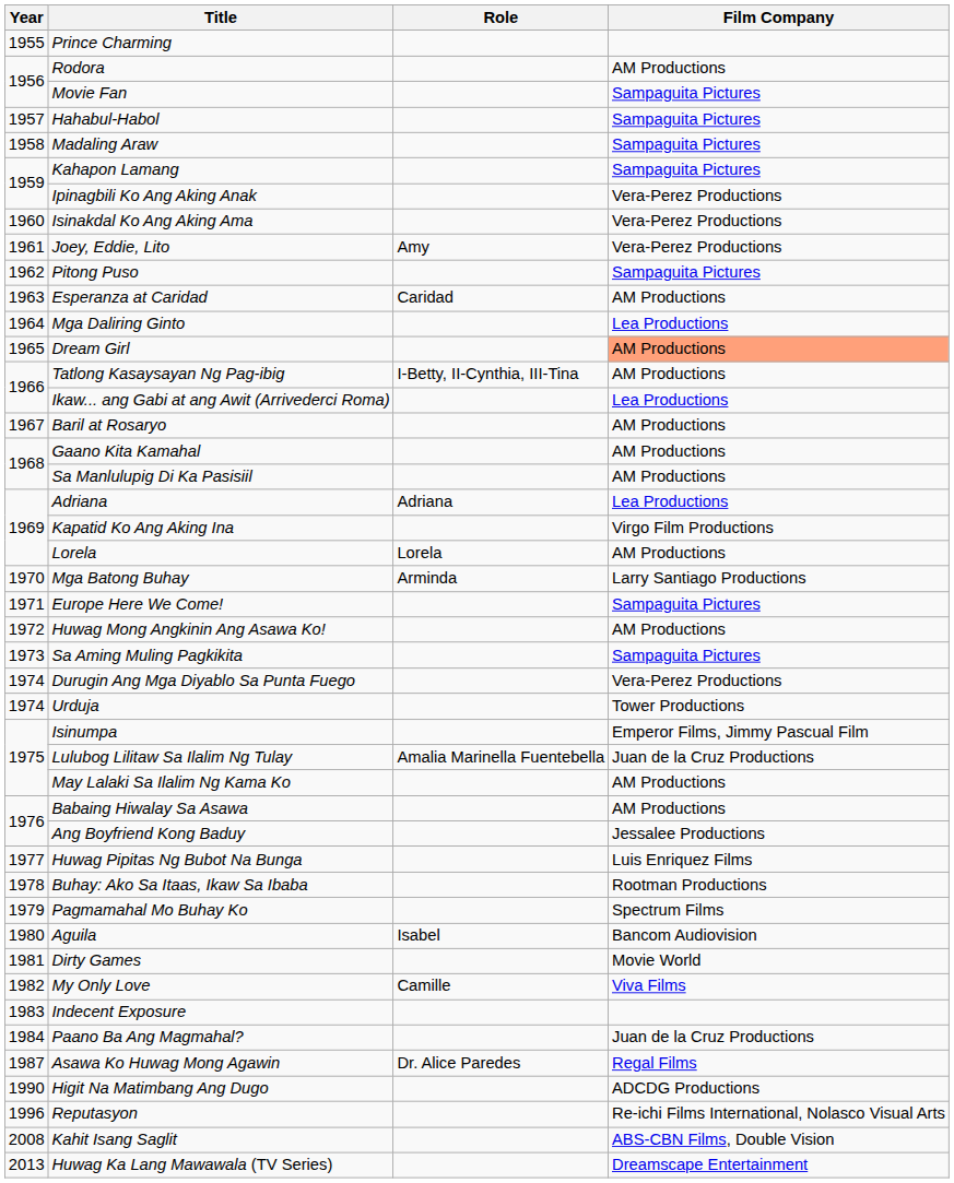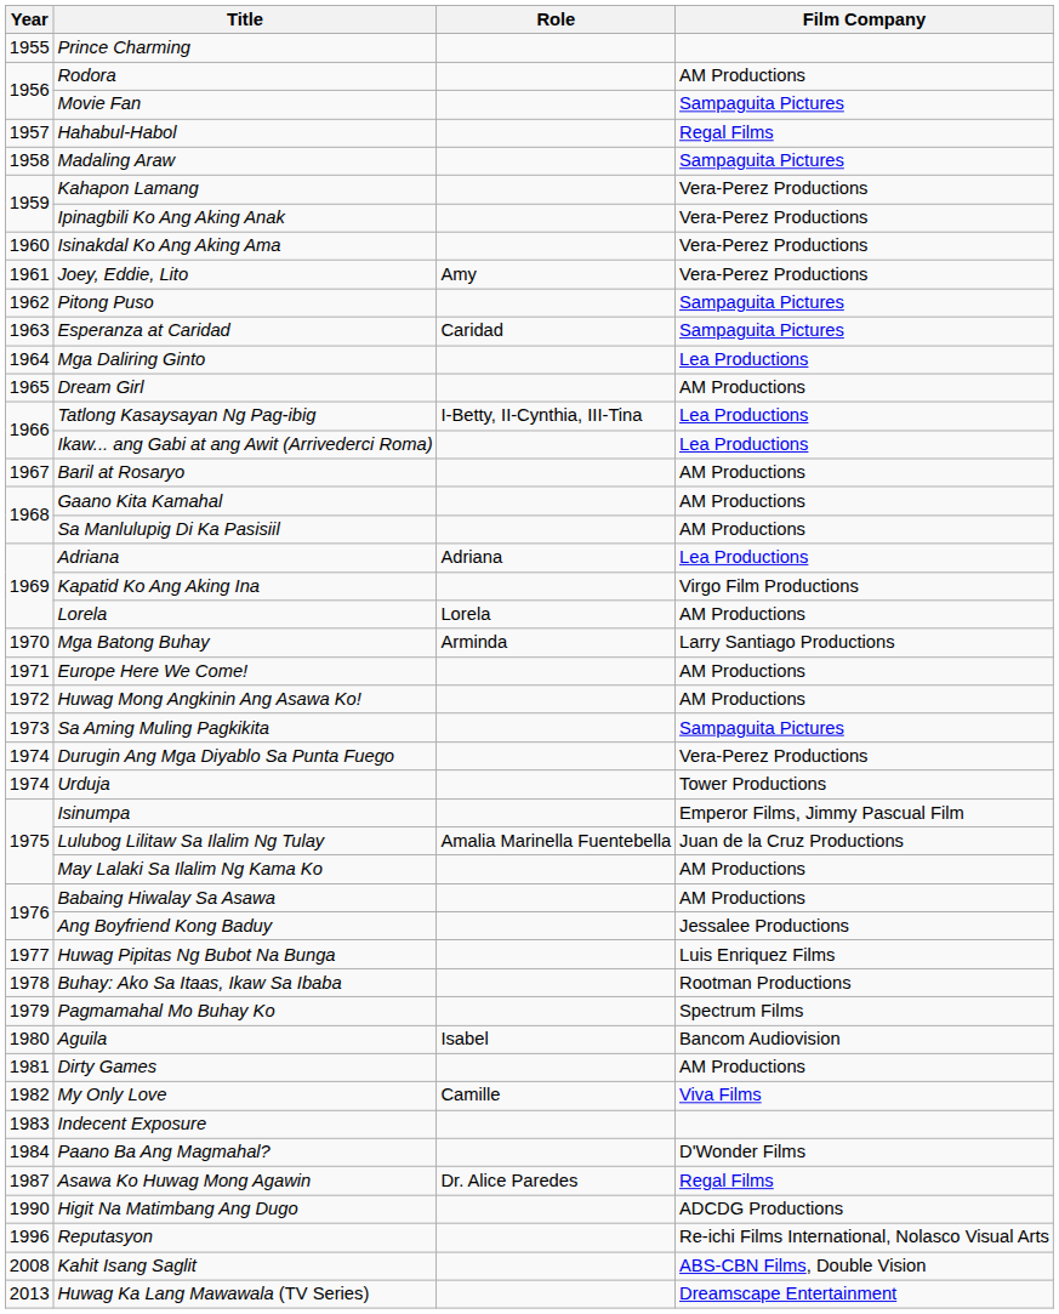 <table class="wikitable">
 <tr>
 <th>Year</th>
 <th>Title</th>
 <th>Role</th>
 <th>Film Company</th>
 </tr>
 <tr>
 <td>1955</td>
 <td><em>Prince Charming</em></td>
 <td></td>
 <td></td>
 </tr>
 <tr>
 <td rowspan="2">1956</td>
 <td><em>Rodora</em></td>
 <td></td>
 <td>AM Productions</td>
 </tr>
 <tr>
 <td><em>Movie Fan</em></td>
 <td></td>
 <td><a href='#'>Sampaguita Pictures</a></td>
 </tr>
 <tr>
 <td>1957</td>
 <td><em>Hahabul-Habol</em></td>
 <td></td>
-<td><a href='#'>Sampaguita Pictures</a></td>
+<td><a href='#'>Regal Films</a></td>
 </tr>
 <tr>
 <td>1958</td>
 <td><em>Madaling Araw</em></td>
 <td></td>
 <td><a href='#'>Sampaguita Pictures</a></td>
 </tr>
 <tr>
 <td rowspan="2">1959</td>
 <td><em>Kahapon Lamang</em></td>
 <td></td>
-<td><a href='#'>Sampaguita Pictures</a></td>
+<td>Vera-Perez Productions</td>
 </tr>
 <tr>
 <td><em>Ipinagbili Ko Ang Aking Anak</em></td>
 <td></td>
 <td>Vera-Perez Productions</td>
 </tr>
 <tr>
 <td>1960</td>
 <td><em>Isinakdal Ko Ang Aking Ama</em></td>
 <td></td>
 <td>Vera-Perez Productions</td>
 </tr>
 <tr>
 <td>1961</td>
 <td><em>Joey, Eddie, Lito</em></td>
 <td>Amy</td>
 <td>Vera-Perez Productions</td>
 </tr>
 <tr>
 <td>1962</td>
 <td><em>Pitong Puso</em></td>
 <td></td>
 <td><a href='#'>Sampaguita Pictures</a></td>
 </tr>
 <tr>
 <td>1963</td>
 <td><em>Esperanza at Caridad</em></td>
 <td>Caridad</td>
-<td>AM Productions</td>
+<td><a href='#'>Sampaguita Pictures</a></td>
 </tr>
 <tr>
 <td>1964</td>
 <td><em>Mga Daliring Ginto</em></td>
 <td></td>
 <td><a href='#'>Lea Productions</a></td>
 </tr>
 <tr>
 <td>1965</td>
 <td><em>Dream Girl</em></td>
 <td></td>
-<td style="background: lightsalmon;">AM Productions</td>
+<td>AM Productions</td>
 </tr>
 <tr>
 <td rowspan="2">1966</td>
 <td><em>Tatlong Kasaysayan Ng Pag-ibig</em></td>
 <td>I-Betty, II-Cynthia, III-Tina</td>
-<td>AM Productions</td>
+<td><a href='#'>Lea Productions</a> </td>
 </tr>
 <tr>
 <td><em>Ikaw... ang Gabi at ang Awit (Arrivederci Roma)</em></td>
 <td></td>
 <td><a href='#'>Lea Productions</a> </td>
 </tr>
 <tr>
 <td>1967</td>
 <td><em>Baril at Rosaryo</em></td>
 <td></td>
 <td>AM Productions</td>
 </tr>
 <tr>
 <td rowspan="2">1968</td>
 <td><em>Gaano Kita Kamahal</em></td>
 <td></td>
 <td>AM Productions</td>
 </tr>
 <tr>
 <td><em>Sa Manlulupig Di Ka Pasisiil</em></td>
 <td></td>
 <td>AM Productions</td>
 </tr>
 <tr>
 <td rowspan="3">1969</td>
 <td><em>Adriana</em></td>
 <td>Adriana</td>
 <td><a href='#'>Lea Productions</a> </td>
 </tr>
 <tr>
 <td><em>Kapatid Ko Ang Aking Ina</em></td>
 <td></td>
 <td>Virgo Film Productions</td>
 </tr>
 <tr>
 <td><em>Lorela</em></td>
 <td>Lorela</td>
 <td>AM Productions</td>
 </tr>
 <tr>
 <td>1970</td>
 <td><em>Mga Batong Buhay</em></td>
 <td>Arminda</td>
 <td>Larry Santiago Productions</td>
 </tr>
 <tr>
 <td>1971</td>
 <td><em>Europe Here We Come!</em></td>
 <td></td>
-<td><a href='#'>Sampaguita Pictures</a></td>
+<td>AM Productions</td>
 </tr>
 <tr>
 <td>1972</td>
 <td><em>Huwag Mong Angkinin Ang Asawa Ko!</em></td>
 <td></td>
 <td>AM Productions</td>
 </tr>
 <tr>
 <td>1973</td>
 <td><em>Sa Aming Muling Pagkikita</em></td>
 <td></td>
 <td><a href='#'>Sampaguita Pictures</a></td>
 </tr>
 <tr>
 <td>1974</td>
 <td><em>Durugin Ang Mga Diyablo Sa Punta Fuego</em></td>
 <td></td>
 <td>Vera-Perez Productions</td>
 </tr>
 <tr>
 <td>1974</td>
 <td><em>Urduja</em></td>
 <td></td>
 <td>Tower Productions</td>
 </tr>
 <tr>
 <td rowspan="3">1975</td>
 <td><em>Isinumpa</em></td>
 <td></td>
 <td>Emperor Films, Jimmy Pascual Film</td>
 </tr>
 <tr>
 <td><em>Lulubog Lilitaw Sa Ilalim Ng Tulay</em></td>
 <td>Amalia Marinella Fuentebella</td>
 <td>Juan de la Cruz Productions</td>
 </tr>
 <tr>
 <td><em>May Lalaki Sa Ilalim Ng Kama Ko</em></td>
 <td></td>
 <td>AM Productions</td>
 </tr>
 <tr>
 <td rowspan="2">1976</td>
 <td><em>Babaing Hiwalay Sa Asawa</em></td>
 <td></td>
 <td>AM Productions</td>
 </tr>
 <tr>
 <td><em>Ang Boyfriend Kong Baduy</em></td>
 <td></td>
 <td>Jessalee Productions</td>
 </tr>
 <tr>
 <td>1977</td>
 <td><em>Huwag Pipitas Ng Bubot Na Bunga</em></td>
 <td></td>
 <td>Luis Enriquez Films</td>
 </tr>
 <tr>
 <td>1978</td>
 <td><em>Buhay: Ako Sa Itaas, Ikaw Sa Ibaba</em></td>
 <td></td>
 <td>Rootman Productions</td>
 </tr>
 <tr>
 <td>1979</td>
 <td><em>Pagmamahal Mo Buhay Ko</em></td>
 <td></td>
 <td>Spectrum Films</td>
 </tr>
 <tr>
 <td>1980</td>
 <td><em>Aguila</em></td>
 <td>Isabel</td>
 <td>Bancom Audiovision</td>
 </tr>
 <tr>
 <td>1981</td>
 <td><em>Dirty Games</em></td>
 <td></td>
-<td>Movie World</td>
+<td>AM Productions</td>
 </tr>
 <tr>
 <td>1982</td>
 <td><em>My Only Love</em></td>
 <td>Camille</td>
 <td><a href='#'>Viva Films</a></td>
 </tr>
 <tr>
 <td>1983</td>
 <td><em>Indecent Exposure</em></td>
 <td></td>
 <td></td>
 </tr>
 <tr>
 <td>1984</td>
 <td><em>Paano Ba Ang Magmahal?</em></td>
 <td></td>
-<td>Juan de la Cruz Productions</td>
+<td>D'Wonder Films</td>
 </tr>
 <tr>
 <td>1987</td>
 <td><em>Asawa Ko Huwag Mong Agawin</em></td>
 <td>Dr. Alice Paredes</td>
 <td><a href='#'>Regal Films</a></td>
 </tr>
 <tr>
 <td>1990</td>
 <td><em>Higit Na Matimbang Ang Dugo</em></td>
 <td></td>
 <td>ADCDG Productions</td>
 </tr>
 <tr>
 <td>1996</td>
 <td><em>Reputasyon</em></td>
 <td></td>
 <td>Re-ichi Films International, Nolasco Visual Arts</td>
 </tr>
 <tr>
 <td>2008</td>
 <td><em>Kahit Isang Saglit</em></td>
 <td></td>
 <td><a href='#'>ABS-CBN Films</a>, Double Vision</td>
 </tr>
 <tr>
 <td>2013</td>
 <td><em>Huwag Ka Lang Mawawala</em> (TV Series)</td>
 <td></td>
 <td><a href='#'>Dreamscape Entertainment</a></td>
 </tr>
 </table>
